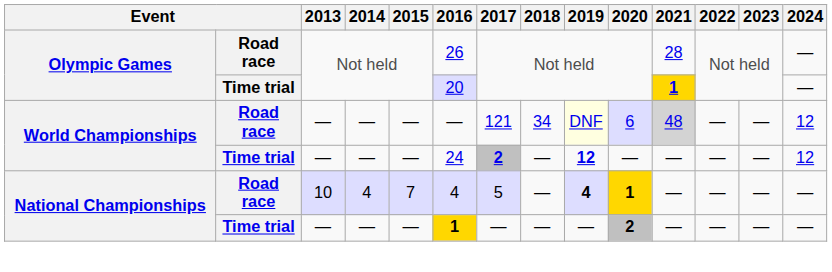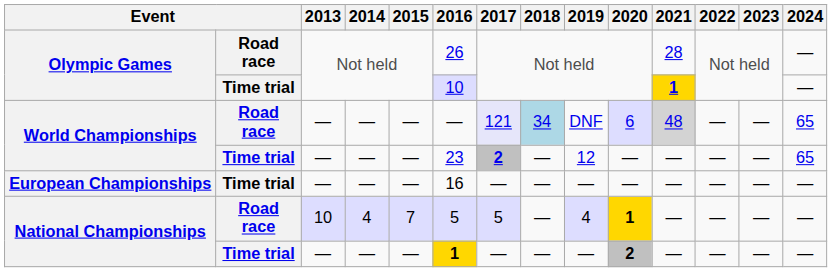 <table class="wikitable plainrowheaders">
 <tr>
 <th colspan="2" scope="col">Event</th>
 <th scope="col">2013</th>
 <th scope="col">2014</th>
 <th scope="col">2015</th>
 <th scope="col">2016</th>
 <th scope="col">2017</th>
 <th scope="col">2018</th>
 <th scope="col">2019</th>
 <th scope="col">2020</th>
 <th scope="col">2021</th>
 <th scope="col">2022</th>
 <th scope="col">2023</th>
 <th scope="col">2024</th>
 </tr>
 <tr style="text-align:center;">
 <th rowspan="2" scope="row" width=200> <a href='#'>Olympic Games</a></th>
 <th scope="row"  width=76>Road race</th>
 <td style="color:#4d4d4d;" rowspan=2 colspan=3>Not held</td>
 <td><a href='#'>26</a></td>
 <td style="color:#4d4d4d;" rowspan=2 colspan=4>Not held</td>
 <td><a href='#'>28</a></td>
 <td style="color:#4d4d4d;" rowspan=2 colspan=2>Not held</td>
 <td>—</td>
 </tr>
 <tr style="text-align:center;">
 <th scope="row">Time trial</th>
-<td style="background:#ddf;"><a href='#'>20</a></td>
+<td style="background:#ddf;"><a href='#'>10</a></td>
 <td style="background:gold;"><a href='#'><strong>1</strong></a></td>
 <td>—</td>
 </tr>
 <tr style="text-align:center;">
 <th rowspan="2" scope="row"> <a href='#'>World Championships</a></th>
 <th scope="row"><a href='#'>Road race</a></th>
 <td>—</td>
 <td>—</td>
 <td>—</td>
 <td>—</td>
-<td><a href='#'>121</a></td>
-<td><a href='#'>34</a></td>
-<td style="background: lightyellow;"><a href='#'>DNF</a></td>
+<td style="background: lavender;"><a href='#'>121</a></td>
+<td style="background: lightblue;"><a href='#'>34</a></td>
+<td><a href='#'>DNF</a></td>
 <td style="background:#ddf;"><a href='#'>6</a></td>
 <td style="background: lightgrey;"><a href='#'>48</a></td>
 <td>—</td>
 <td>—</td>
-<td><a href='#'>12</a></td>
+<td><a href='#'>65</a></td>
 </tr>
 <tr style="text-align:center;">
 <th scope="row"><a href='#'>Time trial</a></th>
 <td>—</td>
 <td>—</td>
 <td>—</td>
-<td><a href='#'>24</a></td>
+<td><a href='#'>23</a></td>
 <td style="background:silver;"><a href='#'><strong>2</strong></a></td>
 <td>—</td>
-<td><strong><a href='#'>12</a></strong></td>
+<td><a href='#'>12</a></td>
 <td>—</td>
 <td>—</td>
 <td>—</td>
 <td>—</td>
-<td><a href='#'>12</a></td>
+<td><a href='#'>65</a></td>
+</tr>
+<tr style="text-align:center;">
+<th scope="row"> <a href='#'>European Championships</a></th>
+<th scope="row">Time trial</th>
+<td>—</td>
+<td>—</td>
+<td>—</td>
+<td>16</td>
+<td>—</td>
+<td>—</td>
+<td>—</td>
+<td>—</td>
+<td>—</td>
+<td>—</td>
+<td>—</td>
+<td>—</td>
 </tr>
 <tr style="text-align:center;">
 <th rowspan="2" scope="row"> <a href='#'>National Championships</a></th>
 <th scope="row"><a href='#'>Road race</a></th>
 <td style="background:#ddf;">10</td>
 <td style="background:#ddf;">4</td>
 <td style="background:#ddf;">7</td>
-<td style="background:#ddf;">4</td>
+<td style="background:#ddf;">5</td>
 <td style="background:#ddf;">5</td>
 <td>—</td>
-<td style="background:#ddf;"><strong>4</strong></td>
+<td style="background:#ddf;">4</td>
 <td style="background:gold;"><strong>1</strong></td>
 <td>—</td>
 <td>—</td>
 <td>—</td>
 <td>—</td>
 </tr>
 <tr style="text-align:center;">
 <th scope="row"><a href='#'>Time trial</a></th>
 <td>—</td>
 <td>—</td>
 <td>—</td>
 <td style="background:gold;"><strong>1</strong></td>
 <td>—</td>
 <td>—</td>
 <td>—</td>
 <td style="background:silver;"><strong>2</strong></td>
 <td>—</td>
 <td>—</td>
 <td>—</td>
 <td>—</td>
 </tr>
 </table>
